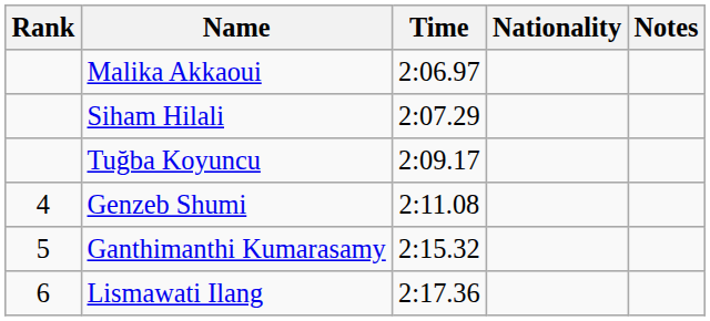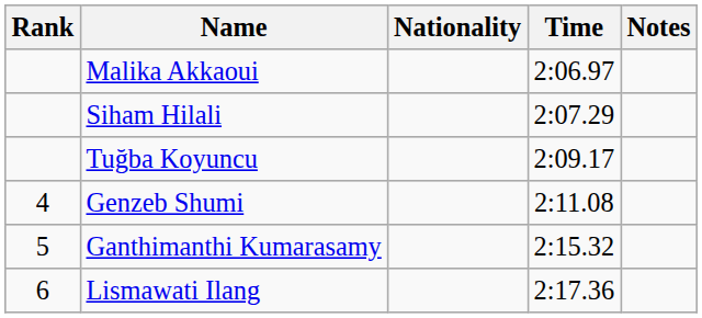 <table class="wikitable sortable" style="text-align:center;font-size:95%">
 <tr>
 <th>Rank</th>
 <th>Name</th>
+<th>Nationality</th>
 <th>Time</th>
-<th>Nationality</th>
 <th>Notes</th>
 </tr>
 <tr>
 <td></td>
 <td align=left><a href='#'>Malika Akkaoui</a></td>
+<td align=left></td>
 <td>2:06.97</td>
-<td align=left></td>
 <td></td>
 </tr>
 <tr>
 <td></td>
 <td align=left><a href='#'>Siham Hilali</a></td>
+<td align=left></td>
 <td>2:07.29</td>
-<td align=left></td>
 <td></td>
 </tr>
 <tr>
 <td></td>
 <td align=left><a href='#'>Tuğba Koyuncu</a></td>
+<td align=left></td>
 <td>2:09.17</td>
-<td align=left></td>
 <td></td>
 </tr>
 <tr>
 <td>4</td>
 <td align=left><a href='#'>Genzeb Shumi</a></td>
+<td align=left></td>
 <td>2:11.08</td>
-<td align=left></td>
 <td></td>
 </tr>
 <tr>
 <td>5</td>
 <td align=left><a href='#'>Ganthimanthi Kumarasamy</a></td>
+<td align=left></td>
 <td>2:15.32</td>
-<td align=left></td>
 <td></td>
 </tr>
 <tr>
 <td>6</td>
 <td align=left><a href='#'>Lismawati Ilang</a></td>
+<td align=left></td>
 <td>2:17.36</td>
-<td align=left></td>
 <td></td>
 </tr>
 </table>
